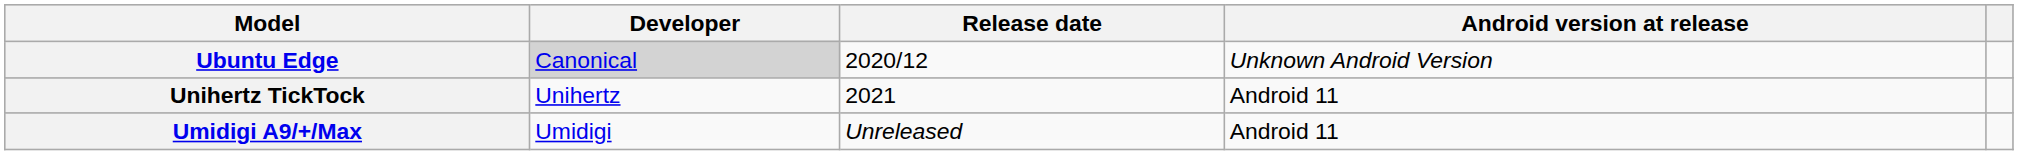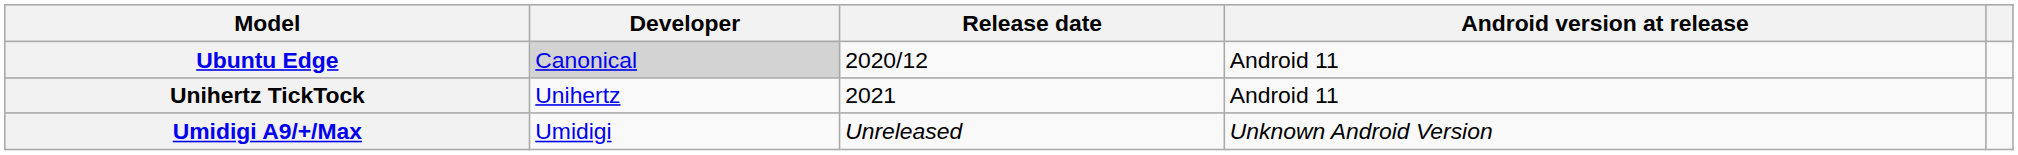 <table class="wikitable sortable plainrowheaders" style="width:100%; font-size:90%;">
 <tr>
 <th scope="col">Model</th>
 <th scope="col">Developer</th>
 <th scope="col">Release date</th>
 <th scope="col">Android version at release</th>
 <th scope="col" class="unsortable"></th>
 </tr>
 <tr>
 <th scope="row"><a href='#'>Ubuntu Edge</a></th>
 <td style="background: lightgrey;"><a href='#'>Canonical</a></td>
 <td>2020/12</td>
-<td><em>Unknown Android Version</em></td>
+<td>Android 11</td>
 <td></td>
 </tr>
 <tr>
 <th scope="row">Unihertz TickTock</th>
 <td><a href='#'>Unihertz</a></td>
 <td>2021</td>
 <td>Android 11</td>
 <td></td>
 </tr>
 <tr>
 <th scope="row"><a href='#'>Umidigi A9/+/Max</a></th>
 <td><a href='#'>Umidigi</a></td>
 <td><em>Unreleased</em></td>
-<td>Android 11</td>
+<td><em>Unknown Android Version</em></td>
 <td></td>
 </tr>
 </table>
